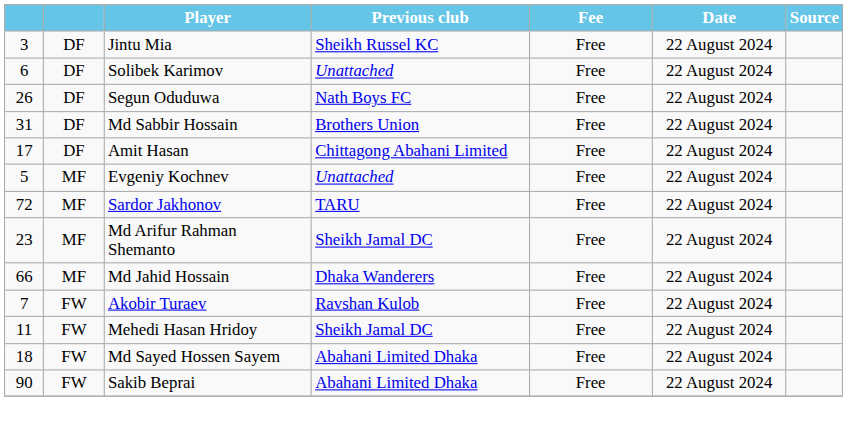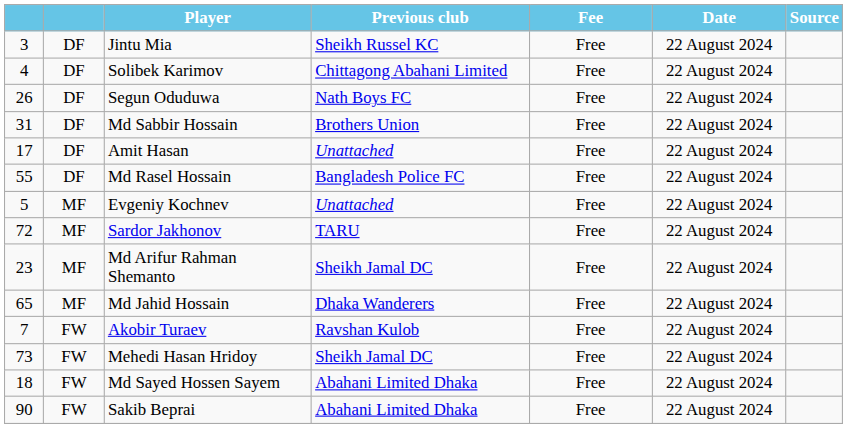 <table class="wikitable plainrowheaders sortable" style="text-align:center">
 <tr>
 <th style="background:#65c5e6; color:white; width:30px;"></th>
 <th style="background:#65c5e6; color:white; width:50px;"></th>
 <th style="background:#65c5e6; color:white; width:190px;">Player</th>
 <th style="background:#65c5e6; color:white; width:200px;">Previous club</th>
 <th style="background:#65c5e6; color:white; width:110px;">Fee</th>
 <th style="background:#65c5e6; color:white; width:120px;">Date</th>
 <th style="background:#65c5e6; color:white; width:10px;">Source</th>
 </tr>
 <tr>
 <td align="center">3</td>
 <td align="center">DF</td>
 <td align="left">Jintu Mia</td>
 <td align="left"><a href='#'>Sheikh Russel KC</a></td>
 <td align="center">Free</td>
 <td>22 August 2024</td>
 <td></td>
 </tr>
 <tr>
-<td align="center">6</td>
+<td align="center">4</td>
 <td align="center">DF</td>
 <td align="left"> Solibek Karimov</td>
-<td align="left"><em><a href='#'>Unattached</a></em></td>
+<td align="left"><a href='#'>Chittagong Abahani Limited</a></td>
 <td align="center">Free</td>
 <td>22 August 2024</td>
 <td></td>
 </tr>
 <tr>
 <td align="center">26</td>
 <td align="center">DF</td>
 <td align="left"> Segun Oduduwa</td>
 <td align="left"> <a href='#'>Nath Boys FC</a></td>
 <td align="center">Free</td>
 <td>22 August 2024</td>
 <td></td>
 </tr>
 <tr>
 <td align="center">31</td>
 <td align="center">DF</td>
 <td align="left">Md Sabbir Hossain</td>
 <td align="left"><a href='#'>Brothers Union</a></td>
 <td align="center">Free</td>
 <td>22 August 2024</td>
 <td></td>
 </tr>
 <tr>
 <td align="center">17</td>
 <td align="center">DF</td>
 <td align="left">Amit Hasan</td>
-<td align="left"><a href='#'>Chittagong Abahani Limited</a></td>
+<td align="left"><em><a href='#'>Unattached</a></em></td>
+<td align="center">Free</td>
+<td>22 August 2024</td>
+<td></td>
+</tr>
+<tr>
+<td align="center">55</td>
+<td align="center">DF</td>
+<td align="left">Md Rasel Hossain</td>
+<td align="left"><a href='#'>Bangladesh Police FC</a></td>
 <td align="center">Free</td>
 <td>22 August 2024</td>
 <td></td>
 </tr>
 <tr>
 <td align="center">5</td>
 <td align="center">MF</td>
 <td align="left"> Evgeniy Kochnev</td>
 <td align="left"><em><a href='#'>Unattached</a></em></td>
 <td align="center">Free</td>
 <td>22 August 2024</td>
 <td></td>
 </tr>
 <tr>
 <td align="center">72</td>
 <td align="center">MF</td>
 <td align="left"> <a href='#'>Sardor Jakhonov</a></td>
 <td align="left"> <a href='#'>TARU</a></td>
 <td align="center">Free</td>
 <td>22 August 2024</td>
 <td></td>
 </tr>
 <tr>
 <td align="center">23</td>
 <td align="center">MF</td>
 <td align="left">Md Arifur Rahman Shemanto</td>
 <td align="left"><a href='#'>Sheikh Jamal DC</a></td>
 <td align="center">Free</td>
 <td>22 August 2024</td>
 <td></td>
 </tr>
 <tr>
-<td align="center">66</td>
+<td align="center">65</td>
 <td align="center">MF</td>
 <td align="left">Md Jahid Hossain</td>
 <td align="left"><a href='#'>Dhaka Wanderers</a></td>
 <td align="center">Free</td>
 <td>22 August 2024</td>
 <td></td>
 </tr>
 <tr>
 <td align="center">7</td>
 <td align="center">FW</td>
 <td align="left"> <a href='#'>Akobir Turaev</a></td>
 <td align="left"> <a href='#'>Ravshan Kulob</a></td>
 <td align="center">Free</td>
 <td>22 August 2024</td>
 <td></td>
 </tr>
 <tr>
-<td align="center">11</td>
+<td align="center">73</td>
 <td align="center">FW</td>
 <td align="left">Mehedi Hasan Hridoy</td>
 <td align="left"><a href='#'>Sheikh Jamal DC</a></td>
 <td align="center">Free</td>
 <td>22 August 2024</td>
 <td></td>
 </tr>
 <tr>
 <td align="center">18</td>
 <td align="center">FW</td>
 <td align="left">Md Sayed Hossen Sayem</td>
 <td align="left"><a href='#'>Abahani Limited Dhaka</a></td>
 <td align="center">Free</td>
 <td>22 August 2024</td>
 <td></td>
 </tr>
 <tr>
 <td align="center">90</td>
 <td align="center">FW</td>
 <td align="left">Sakib Beprai</td>
 <td align="left"><a href='#'>Abahani Limited Dhaka</a></td>
 <td align="center">Free</td>
 <td>22 August 2024</td>
 <td></td>
 </tr>
 <tr>
 </tr>
 </table>
